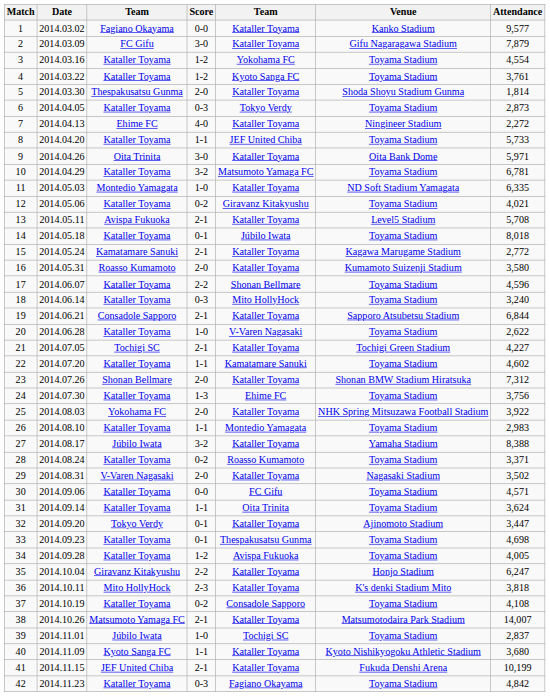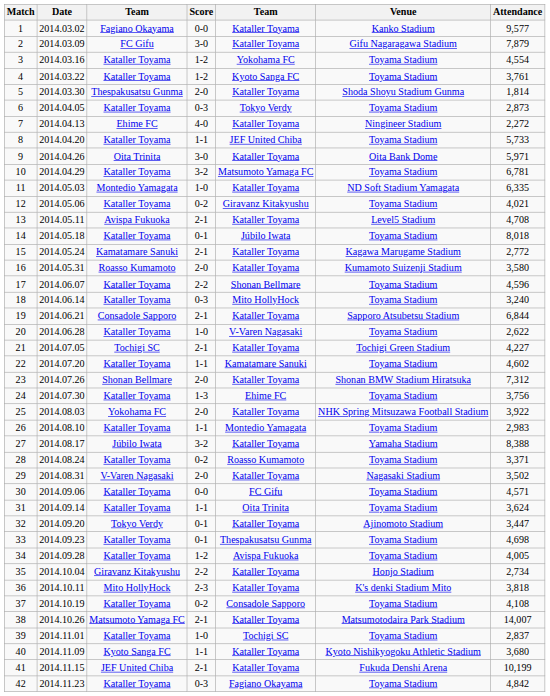 <table class="wikitable" style="text-align:center;">
 <tr>
 <th>Match</th>
 <th>Date</th>
 <th>Team</th>
 <th>Score</th>
 <th>Team</th>
 <th>Venue</th>
 <th>Attendance</th>
 </tr>
 <tr>
 <td>1</td>
 <td>2014.03.02</td>
 <td><a href='#'>Fagiano Okayama</a></td>
 <td>0-0</td>
 <td><a href='#'>Kataller Toyama</a></td>
 <td><a href='#'>Kanko Stadium</a></td>
 <td>9,577</td>
 </tr>
 <tr>
 <td>2</td>
 <td>2014.03.09</td>
 <td><a href='#'>FC Gifu</a></td>
 <td>3-0</td>
 <td><a href='#'>Kataller Toyama</a></td>
 <td><a href='#'>Gifu Nagaragawa Stadium</a></td>
 <td>7,879</td>
 </tr>
 <tr>
 <td>3</td>
 <td>2014.03.16</td>
 <td><a href='#'>Kataller Toyama</a></td>
 <td>1-2</td>
 <td><a href='#'>Yokohama FC</a></td>
 <td><a href='#'>Toyama Stadium</a></td>
 <td>4,554</td>
 </tr>
 <tr>
 <td>4</td>
 <td>2014.03.22</td>
 <td><a href='#'>Kataller Toyama</a></td>
 <td>1-2</td>
 <td><a href='#'>Kyoto Sanga FC</a></td>
 <td><a href='#'>Toyama Stadium</a></td>
 <td>3,761</td>
 </tr>
 <tr>
 <td>5</td>
 <td>2014.03.30</td>
 <td><a href='#'>Thespakusatsu Gunma</a></td>
 <td>2-0</td>
 <td><a href='#'>Kataller Toyama</a></td>
 <td><a href='#'>Shoda Shoyu Stadium Gunma</a></td>
 <td>1,814</td>
 </tr>
 <tr>
 <td>6</td>
 <td>2014.04.05</td>
 <td><a href='#'>Kataller Toyama</a></td>
 <td>0-3</td>
 <td><a href='#'>Tokyo Verdy</a></td>
 <td><a href='#'>Toyama Stadium</a></td>
 <td>2,873</td>
 </tr>
 <tr>
 <td>7</td>
 <td>2014.04.13</td>
 <td><a href='#'>Ehime FC</a></td>
 <td>4-0</td>
 <td><a href='#'>Kataller Toyama</a></td>
 <td><a href='#'>Ningineer Stadium</a></td>
 <td>2,272</td>
 </tr>
 <tr>
 <td>8</td>
 <td>2014.04.20</td>
 <td><a href='#'>Kataller Toyama</a></td>
 <td>1-1</td>
 <td><a href='#'>JEF United Chiba</a></td>
 <td><a href='#'>Toyama Stadium</a></td>
 <td>5,733</td>
 </tr>
 <tr>
 <td>9</td>
 <td>2014.04.26</td>
 <td><a href='#'>Oita Trinita</a></td>
 <td>3-0</td>
 <td><a href='#'>Kataller Toyama</a></td>
 <td><a href='#'>Oita Bank Dome</a></td>
 <td>5,971</td>
 </tr>
 <tr>
 <td>10</td>
 <td>2014.04.29</td>
 <td><a href='#'>Kataller Toyama</a></td>
 <td>3-2</td>
 <td><a href='#'>Matsumoto Yamaga FC</a></td>
 <td><a href='#'>Toyama Stadium</a></td>
 <td>6,781</td>
 </tr>
 <tr>
 <td>11</td>
 <td>2014.05.03</td>
 <td><a href='#'>Montedio Yamagata</a></td>
 <td>1-0</td>
 <td><a href='#'>Kataller Toyama</a></td>
 <td><a href='#'>ND Soft Stadium Yamagata</a></td>
 <td>6,335</td>
 </tr>
 <tr>
 <td>12</td>
 <td>2014.05.06</td>
 <td><a href='#'>Kataller Toyama</a></td>
 <td>0-2</td>
 <td><a href='#'>Giravanz Kitakyushu</a></td>
 <td><a href='#'>Toyama Stadium</a></td>
 <td>4,021</td>
 </tr>
 <tr>
 <td>13</td>
 <td>2014.05.11</td>
 <td><a href='#'>Avispa Fukuoka</a></td>
 <td>2-1</td>
 <td><a href='#'>Kataller Toyama</a></td>
 <td><a href='#'>Level5 Stadium</a></td>
-<td>5,708</td>
+<td>4,708</td>
 </tr>
 <tr>
 <td>14</td>
 <td>2014.05.18</td>
 <td><a href='#'>Kataller Toyama</a></td>
 <td>0-1</td>
 <td><a href='#'>Júbilo Iwata</a></td>
 <td><a href='#'>Toyama Stadium</a></td>
 <td>8,018</td>
 </tr>
 <tr>
 <td>15</td>
 <td>2014.05.24</td>
 <td><a href='#'>Kamatamare Sanuki</a></td>
 <td>2-1</td>
 <td><a href='#'>Kataller Toyama</a></td>
 <td><a href='#'>Kagawa Marugame Stadium</a></td>
 <td>2,772</td>
 </tr>
 <tr>
 <td>16</td>
 <td>2014.05.31</td>
 <td><a href='#'>Roasso Kumamoto</a></td>
 <td>2-0</td>
 <td><a href='#'>Kataller Toyama</a></td>
 <td><a href='#'>Kumamoto Suizenji Stadium</a></td>
 <td>3,580</td>
 </tr>
 <tr>
 <td>17</td>
 <td>2014.06.07</td>
 <td><a href='#'>Kataller Toyama</a></td>
 <td>2-2</td>
 <td><a href='#'>Shonan Bellmare</a></td>
 <td><a href='#'>Toyama Stadium</a></td>
 <td>4,596</td>
 </tr>
 <tr>
 <td>18</td>
 <td>2014.06.14</td>
 <td><a href='#'>Kataller Toyama</a></td>
 <td>0-3</td>
 <td><a href='#'>Mito HollyHock</a></td>
 <td><a href='#'>Toyama Stadium</a></td>
 <td>3,240</td>
 </tr>
 <tr>
 <td>19</td>
 <td>2014.06.21</td>
 <td><a href='#'>Consadole Sapporo</a></td>
 <td>2-1</td>
 <td><a href='#'>Kataller Toyama</a></td>
 <td><a href='#'>Sapporo Atsubetsu Stadium</a></td>
 <td>6,844</td>
 </tr>
 <tr>
 <td>20</td>
 <td>2014.06.28</td>
 <td><a href='#'>Kataller Toyama</a></td>
 <td>1-0</td>
 <td><a href='#'>V-Varen Nagasaki</a></td>
 <td><a href='#'>Toyama Stadium</a></td>
 <td>2,622</td>
 </tr>
 <tr>
 <td>21</td>
 <td>2014.07.05</td>
 <td><a href='#'>Tochigi SC</a></td>
 <td>2-1</td>
 <td><a href='#'>Kataller Toyama</a></td>
 <td><a href='#'>Tochigi Green Stadium</a></td>
 <td>4,227</td>
 </tr>
 <tr>
 <td>22</td>
 <td>2014.07.20</td>
 <td><a href='#'>Kataller Toyama</a></td>
 <td>1-1</td>
 <td><a href='#'>Kamatamare Sanuki</a></td>
 <td><a href='#'>Toyama Stadium</a></td>
 <td>4,602</td>
 </tr>
 <tr>
 <td>23</td>
 <td>2014.07.26</td>
 <td><a href='#'>Shonan Bellmare</a></td>
 <td>2-0</td>
 <td><a href='#'>Kataller Toyama</a></td>
 <td><a href='#'>Shonan BMW Stadium Hiratsuka</a></td>
 <td>7,312</td>
 </tr>
 <tr>
 <td>24</td>
 <td>2014.07.30</td>
 <td><a href='#'>Kataller Toyama</a></td>
 <td>1-3</td>
 <td><a href='#'>Ehime FC</a></td>
 <td><a href='#'>Toyama Stadium</a></td>
 <td>3,756</td>
 </tr>
 <tr>
 <td>25</td>
 <td>2014.08.03</td>
 <td><a href='#'>Yokohama FC</a></td>
 <td>2-0</td>
 <td><a href='#'>Kataller Toyama</a></td>
 <td><a href='#'>NHK Spring Mitsuzawa Football Stadium</a></td>
 <td>3,922</td>
 </tr>
 <tr>
 <td>26</td>
 <td>2014.08.10</td>
 <td><a href='#'>Kataller Toyama</a></td>
 <td>1-1</td>
 <td><a href='#'>Montedio Yamagata</a></td>
 <td><a href='#'>Toyama Stadium</a></td>
 <td>2,983</td>
 </tr>
 <tr>
 <td>27</td>
 <td>2014.08.17</td>
 <td><a href='#'>Júbilo Iwata</a></td>
 <td>3-2</td>
 <td><a href='#'>Kataller Toyama</a></td>
 <td><a href='#'>Yamaha Stadium</a></td>
 <td>8,388</td>
 </tr>
 <tr>
 <td>28</td>
 <td>2014.08.24</td>
 <td><a href='#'>Kataller Toyama</a></td>
 <td>0-2</td>
 <td><a href='#'>Roasso Kumamoto</a></td>
 <td><a href='#'>Toyama Stadium</a></td>
 <td>3,371</td>
 </tr>
 <tr>
 <td>29</td>
 <td>2014.08.31</td>
 <td><a href='#'>V-Varen Nagasaki</a></td>
 <td>2-0</td>
 <td><a href='#'>Kataller Toyama</a></td>
 <td><a href='#'>Nagasaki Stadium</a></td>
 <td>3,502</td>
 </tr>
 <tr>
 <td>30</td>
 <td>2014.09.06</td>
 <td><a href='#'>Kataller Toyama</a></td>
 <td>0-0</td>
 <td><a href='#'>FC Gifu</a></td>
 <td><a href='#'>Toyama Stadium</a></td>
 <td>4,571</td>
 </tr>
 <tr>
 <td>31</td>
 <td>2014.09.14</td>
 <td><a href='#'>Kataller Toyama</a></td>
 <td>1-1</td>
 <td><a href='#'>Oita Trinita</a></td>
 <td><a href='#'>Toyama Stadium</a></td>
 <td>3,624</td>
 </tr>
 <tr>
 <td>32</td>
 <td>2014.09.20</td>
 <td><a href='#'>Tokyo Verdy</a></td>
 <td>0-1</td>
 <td><a href='#'>Kataller Toyama</a></td>
 <td><a href='#'>Ajinomoto Stadium</a></td>
 <td>3,447</td>
 </tr>
 <tr>
 <td>33</td>
 <td>2014.09.23</td>
 <td><a href='#'>Kataller Toyama</a></td>
 <td>0-1</td>
 <td><a href='#'>Thespakusatsu Gunma</a></td>
 <td><a href='#'>Toyama Stadium</a></td>
 <td>4,698</td>
 </tr>
 <tr>
 <td>34</td>
 <td>2014.09.28</td>
 <td><a href='#'>Kataller Toyama</a></td>
 <td>1-2</td>
 <td><a href='#'>Avispa Fukuoka</a></td>
 <td><a href='#'>Toyama Stadium</a></td>
 <td>4,005</td>
 </tr>
 <tr>
 <td>35</td>
 <td>2014.10.04</td>
 <td><a href='#'>Giravanz Kitakyushu</a></td>
 <td>2-2</td>
 <td><a href='#'>Kataller Toyama</a></td>
 <td><a href='#'>Honjo Stadium</a></td>
-<td>6,247</td>
+<td>2,734</td>
 </tr>
 <tr>
 <td>36</td>
 <td>2014.10.11</td>
 <td><a href='#'>Mito HollyHock</a></td>
 <td>2-3</td>
 <td><a href='#'>Kataller Toyama</a></td>
 <td><a href='#'>K's denki Stadium Mito</a></td>
 <td>3,818</td>
 </tr>
 <tr>
 <td>37</td>
 <td>2014.10.19</td>
 <td><a href='#'>Kataller Toyama</a></td>
 <td>0-2</td>
 <td><a href='#'>Consadole Sapporo</a></td>
 <td><a href='#'>Toyama Stadium</a></td>
 <td>4,108</td>
 </tr>
 <tr>
 <td>38</td>
 <td>2014.10.26</td>
 <td><a href='#'>Matsumoto Yamaga FC</a></td>
 <td>2-1</td>
 <td><a href='#'>Kataller Toyama</a></td>
 <td><a href='#'>Matsumotodaira Park Stadium</a></td>
 <td>14,007</td>
 </tr>
 <tr>
 <td>39</td>
 <td>2014.11.01</td>
-<td><a href='#'>Júbilo Iwata</a></td>
+<td><a href='#'>Kataller Toyama</a></td>
 <td>1-0</td>
 <td><a href='#'>Tochigi SC</a></td>
 <td><a href='#'>Toyama Stadium</a></td>
 <td>2,837</td>
 </tr>
 <tr>
 <td>40</td>
 <td>2014.11.09</td>
 <td><a href='#'>Kyoto Sanga FC</a></td>
 <td>1-1</td>
 <td><a href='#'>Kataller Toyama</a></td>
 <td><a href='#'>Kyoto Nishikyogoku Athletic Stadium</a></td>
 <td>3,680</td>
 </tr>
 <tr>
 <td>41</td>
 <td>2014.11.15</td>
 <td><a href='#'>JEF United Chiba</a></td>
 <td>2-1</td>
 <td><a href='#'>Kataller Toyama</a></td>
 <td><a href='#'>Fukuda Denshi Arena</a></td>
 <td>10,199</td>
 </tr>
 <tr>
 <td>42</td>
 <td>2014.11.23</td>
 <td><a href='#'>Kataller Toyama</a></td>
 <td>0-3</td>
 <td><a href='#'>Fagiano Okayama</a></td>
 <td><a href='#'>Toyama Stadium</a></td>
 <td>4,842</td>
 </tr>
 </table>
